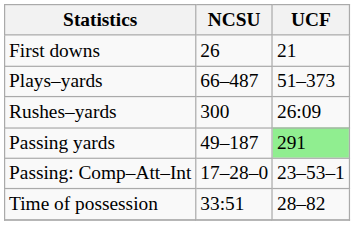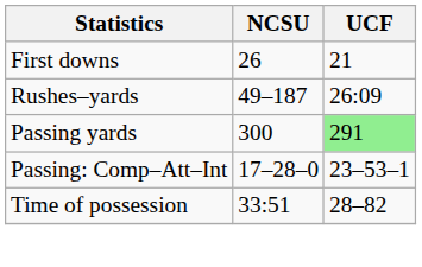 <table class="wikitable">
 <tr>
 <th>Statistics</th>
 <th>NCSU</th>
 <th>UCF</th>
 </tr>
 <tr>
 <td>First downs</td>
 <td>26</td>
 <td>21</td>
 </tr>
 <tr>
-<td>Plays–yards</td>
-<td>66–487</td>
-<td>51–373</td>
-</tr>
-<tr>
 <td>Rushes–yards</td>
-<td>300</td>
+<td>49–187</td>
 <td>26:09</td>
 </tr>
 <tr>
 <td>Passing yards</td>
-<td>49–187</td>
+<td>300</td>
 <td style="background: lightgreen;">291</td>
 </tr>
 <tr>
 <td>Passing: Comp–Att–Int</td>
 <td>17–28–0</td>
 <td>23–53–1</td>
 </tr>
 <tr>
 <td>Time of possession</td>
 <td>33:51</td>
 <td>28–82</td>
 </tr>
 <tr>
 </tr>
 </table>
